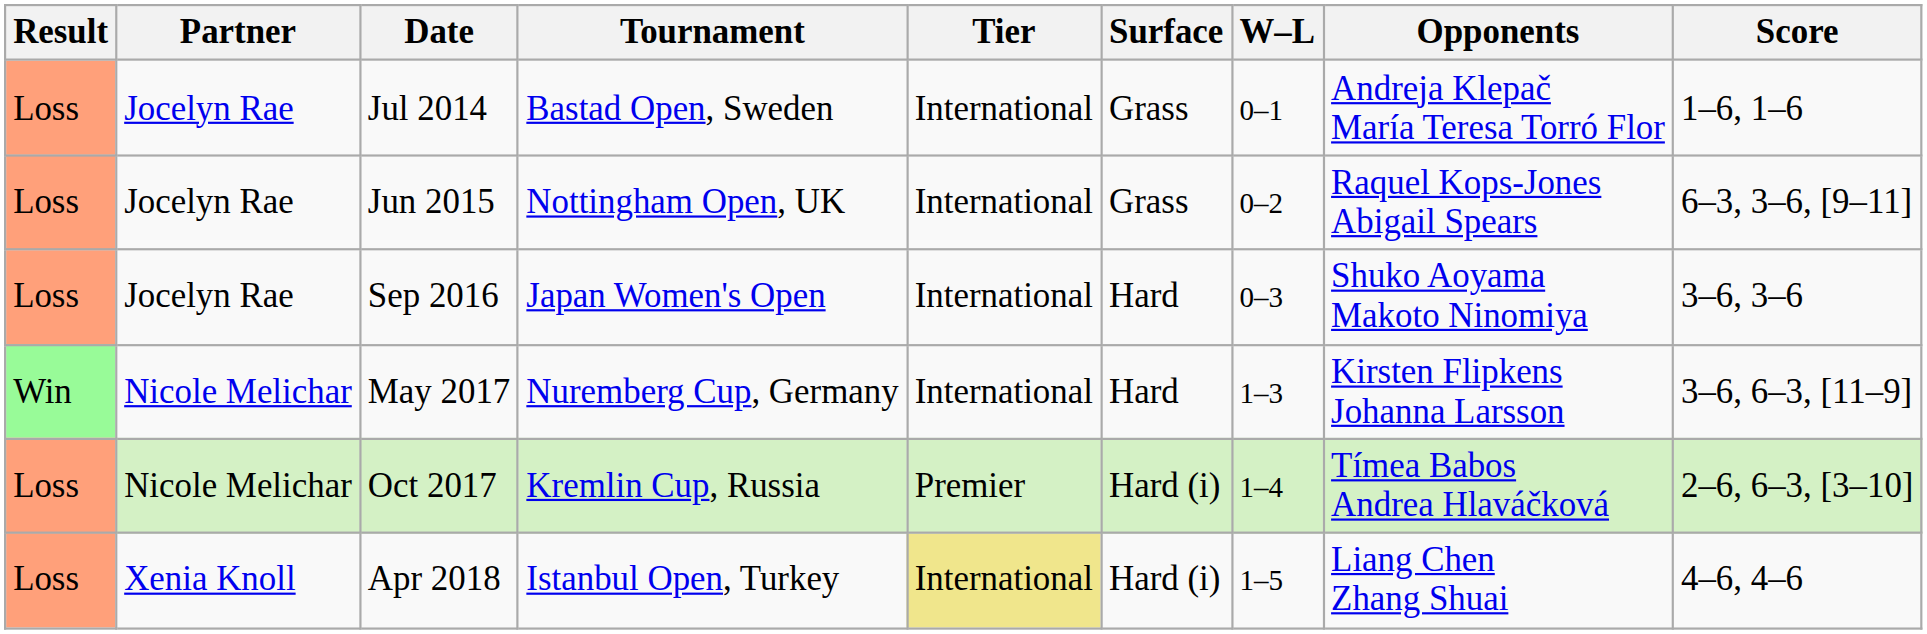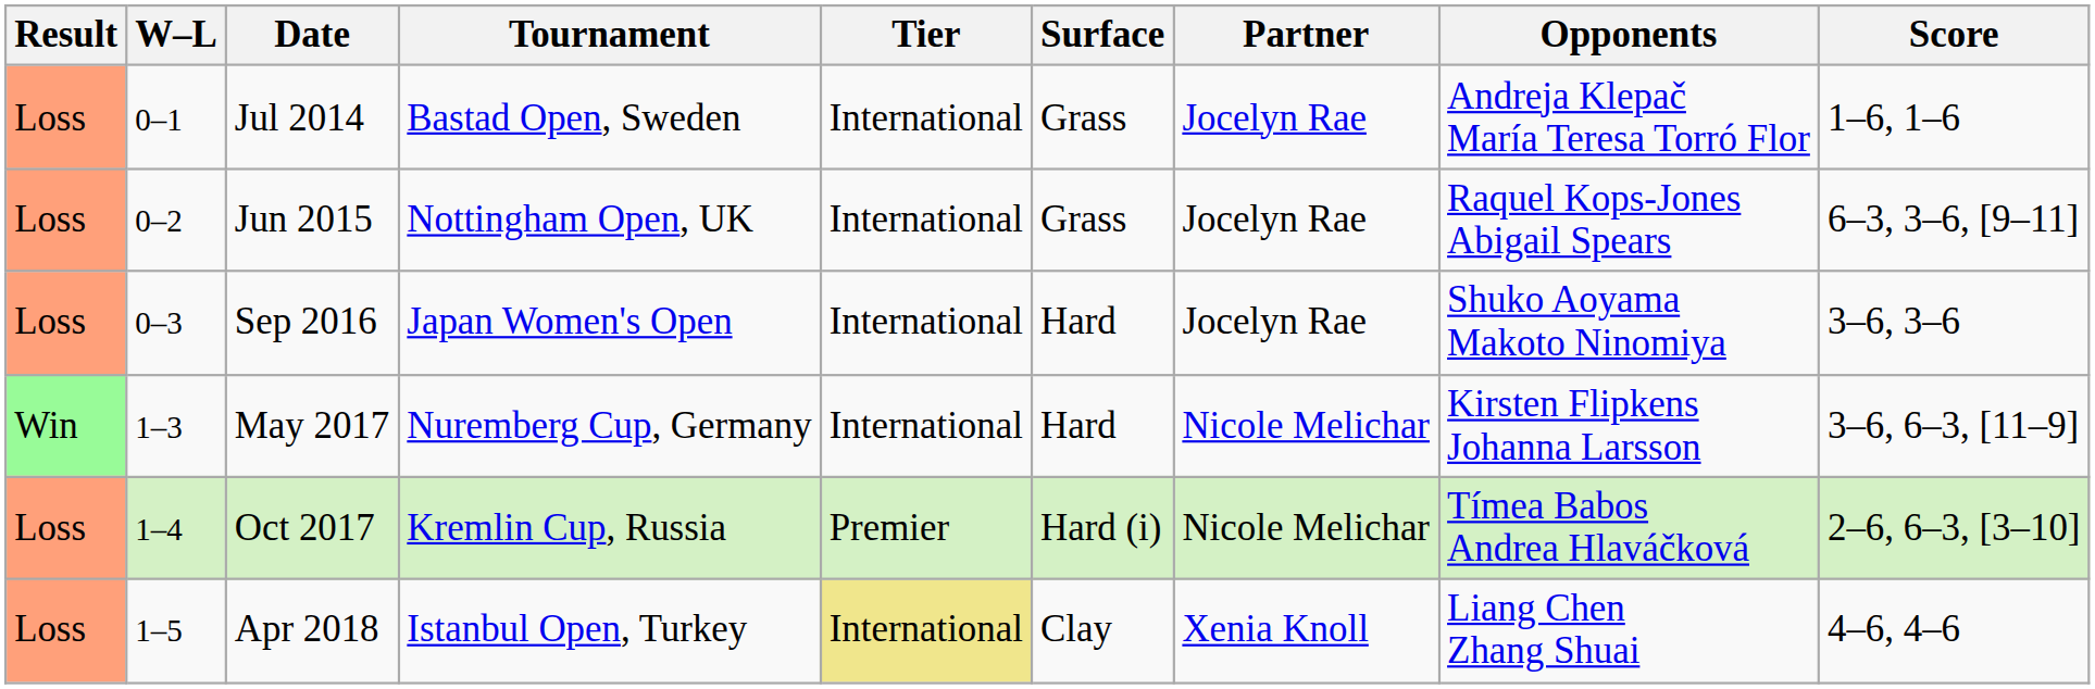 <table class="sortable wikitable">
 <tr>
 <th>Result</th>
-<th>Partner</th>
+<th class="unsortable">W–L</th>
 <th>Date</th>
 <th>Tournament</th>
 <th>Tier</th>
 <th>Surface</th>
-<th class="unsortable">W–L</th>
+<th>Partner</th>
 <th>Opponents</th>
 <th class="unsortable">Score</th>
 </tr>
 <tr>
 <td bgcolor=ffa07a>Loss</td>
-<td> <a href='#'>Jocelyn Rae</a></td>
+<td><small>0–1</small></td>
 <td>Jul 2014</td>
 <td><a href='#'>Bastad Open</a>, Sweden</td>
 <td>International</td>
 <td>Grass</td>
-<td><small>0–1</small></td>
+<td> <a href='#'>Jocelyn Rae</a></td>
 <td> <a href='#'>Andreja Klepač</a> <br>  <a href='#'>María Teresa Torró Flor</a></td>
 <td>1–6, 1–6</td>
 </tr>
 <tr>
 <td bgcolor=ffa07a>Loss</td>
-<td> Jocelyn Rae</td>
+<td><small>0–2</small></td>
 <td>Jun 2015</td>
 <td><a href='#'>Nottingham Open</a>, UK</td>
 <td>International</td>
 <td>Grass</td>
-<td><small>0–2</small></td>
+<td> Jocelyn Rae</td>
 <td> <a href='#'>Raquel Kops-Jones</a> <br>  <a href='#'>Abigail Spears</a></td>
 <td>6–3, 3–6, [9–11]</td>
 </tr>
 <tr>
 <td style="background:#ffa07a;">Loss</td>
-<td> Jocelyn Rae</td>
+<td><small>0–3</small></td>
 <td>Sep 2016</td>
 <td><a href='#'>Japan Women's Open</a></td>
 <td>International</td>
 <td>Hard</td>
-<td><small>0–3</small></td>
+<td> Jocelyn Rae</td>
 <td> <a href='#'>Shuko Aoyama</a> <br>  <a href='#'>Makoto Ninomiya</a></td>
 <td>3–6, 3–6</td>
 </tr>
 <tr>
 <td style="background:#98fb98;">Win</td>
-<td> <a href='#'>Nicole Melichar</a></td>
+<td><small>1–3</small></td>
 <td>May 2017</td>
 <td><a href='#'>Nuremberg Cup</a>, Germany</td>
 <td>International</td>
 <td>Hard</td>
-<td><small>1–3</small></td>
+<td> <a href='#'>Nicole Melichar</a></td>
 <td> <a href='#'>Kirsten Flipkens</a> <br>  <a href='#'>Johanna Larsson</a></td>
 <td>3–6, 6–3, [11–9]</td>
 </tr>
 <tr style="background:#d4f1c5;">
 <td style="background:#ffa07a;">Loss</td>
-<td> Nicole Melichar</td>
+<td><small>1–4</small></td>
 <td>Oct 2017</td>
 <td><a href='#'>Kremlin Cup</a>, Russia</td>
 <td>Premier</td>
 <td>Hard (i)</td>
-<td><small>1–4</small></td>
+<td> Nicole Melichar</td>
 <td> <a href='#'>Tímea Babos</a> <br>  <a href='#'>Andrea Hlaváčková</a></td>
 <td>2–6, 6–3, [3–10]</td>
 </tr>
 <tr>
 <td style="background:#ffa07a;">Loss</td>
-<td> <a href='#'>Xenia Knoll</a></td>
+<td><small>1–5</small></td>
 <td>Apr 2018</td>
 <td><a href='#'>Istanbul Open</a>, Turkey</td>
 <td style="background: khaki;">International</td>
-<td>Hard (i)</td>
-<td><small>1–5</small></td>
+<td>Clay</td>
+<td> <a href='#'>Xenia Knoll</a></td>
 <td> <a href='#'>Liang Chen</a> <br>  <a href='#'>Zhang Shuai</a></td>
 <td>4–6, 4–6</td>
 </tr>
 </table>
